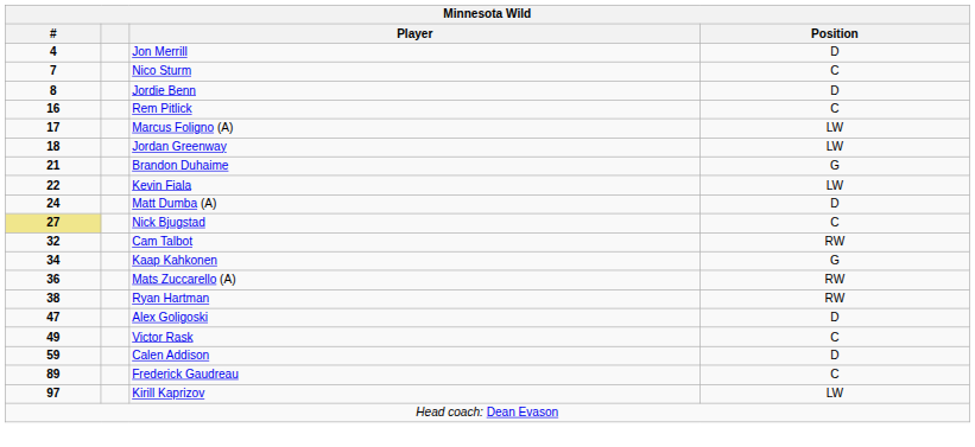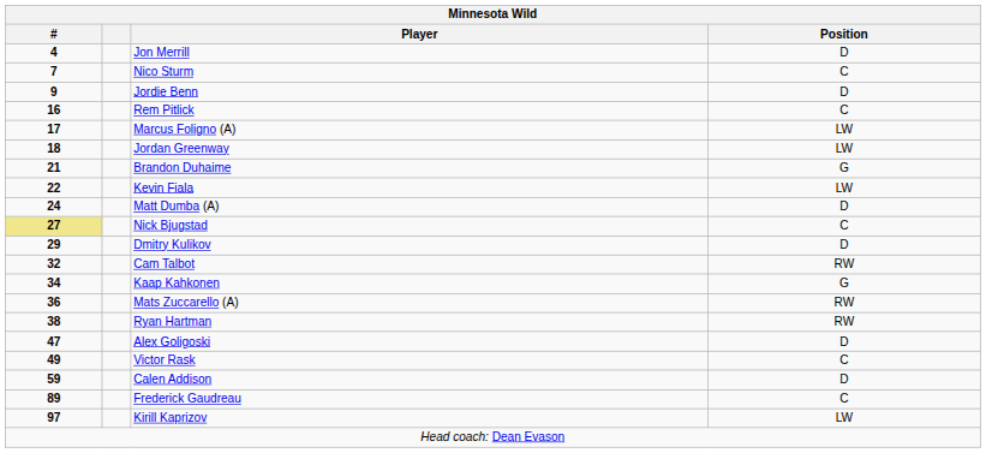 <table class="wikitable" style="width:65%; text-align:center;">
 <tr>
 <th colspan=4>Minnesota Wild</th>
 </tr>
 <tr>
 <th>#</th>
 <th></th>
 <th>Player</th>
 <th>Position</th>
 </tr>
 <tr>
 <td><strong>4</strong></td>
 <td align=center></td>
 <td align=left><a href='#'>Jon Merrill</a></td>
 <td>D</td>
 </tr>
 <tr>
 <td><strong>7</strong></td>
 <td align=center></td>
 <td align=left><a href='#'>Nico Sturm</a></td>
 <td>C</td>
 </tr>
 <tr>
-<td><strong>8</strong></td>
+<td><strong>9</strong></td>
 <td align=center></td>
 <td align=left><a href='#'>Jordie Benn</a></td>
 <td>D</td>
 </tr>
 <tr>
 <td><strong>16</strong></td>
 <td align=center></td>
 <td align=left><a href='#'>Rem Pitlick</a></td>
 <td>C</td>
 </tr>
 <tr>
 <td><strong>17</strong></td>
 <td align=center></td>
 <td align=left><a href='#'>Marcus Foligno</a> (A)</td>
 <td>LW</td>
 </tr>
 <tr>
 <td><strong>18</strong></td>
 <td align=center></td>
 <td align=left><a href='#'>Jordan Greenway</a></td>
 <td>LW</td>
 </tr>
 <tr>
 <td><strong>21</strong></td>
 <td align=center></td>
 <td align=left><a href='#'>Brandon Duhaime</a></td>
 <td>G</td>
 </tr>
 <tr>
 <td><strong>22</strong></td>
 <td align=center></td>
 <td align=left><a href='#'>Kevin Fiala</a></td>
 <td>LW</td>
 </tr>
 <tr>
 <td><strong>24</strong></td>
 <td align=center></td>
 <td align=left><a href='#'>Matt Dumba</a> (A)</td>
 <td>D</td>
 </tr>
 <tr>
 <td style="background: khaki;"><strong>27</strong></td>
 <td align=center></td>
 <td align=left><a href='#'>Nick Bjugstad</a></td>
 <td>C</td>
+</tr>
+<tr>
+<td><strong>29</strong></td>
+<td align=center></td>
+<td align=left><a href='#'>Dmitry Kulikov</a></td>
+<td>D</td>
 </tr>
 <tr>
 <td><strong>32</strong></td>
 <td align=center></td>
 <td align=left><a href='#'>Cam Talbot</a></td>
 <td>RW</td>
 </tr>
 <tr>
 <td><strong>34</strong></td>
 <td align=center></td>
 <td align=left><a href='#'>Kaap Kahkonen</a></td>
 <td>G</td>
 </tr>
 <tr>
 <td><strong>36</strong></td>
 <td align=center></td>
 <td align=left><a href='#'>Mats Zuccarello</a> (A)</td>
 <td>RW</td>
 </tr>
 <tr>
 <td><strong>38</strong></td>
 <td align=center></td>
 <td align=left><a href='#'>Ryan Hartman</a></td>
 <td>RW</td>
 </tr>
 <tr>
 <td><strong>47</strong></td>
 <td align=center></td>
 <td align=left><a href='#'>Alex Goligoski</a></td>
 <td>D</td>
 </tr>
 <tr>
 <td><strong>49</strong></td>
 <td align=center></td>
 <td align=left><a href='#'>Victor Rask</a></td>
 <td>C</td>
 </tr>
 <tr>
 <td><strong>59</strong></td>
 <td align=center></td>
 <td align=left><a href='#'>Calen Addison</a></td>
 <td>D</td>
 </tr>
 <tr>
 <td><strong>89</strong></td>
 <td align=center></td>
 <td align=left><a href='#'>Frederick Gaudreau</a></td>
 <td>C</td>
 </tr>
 <tr>
 <td><strong>97</strong></td>
 <td align=center></td>
 <td align=left><a href='#'>Kirill Kaprizov</a></td>
 <td>LW</td>
 </tr>
 <tr>
 <td colspan=4><em>Head coach:</em>  <a href='#'>Dean Evason</a></td>
 </tr>
 </table>
